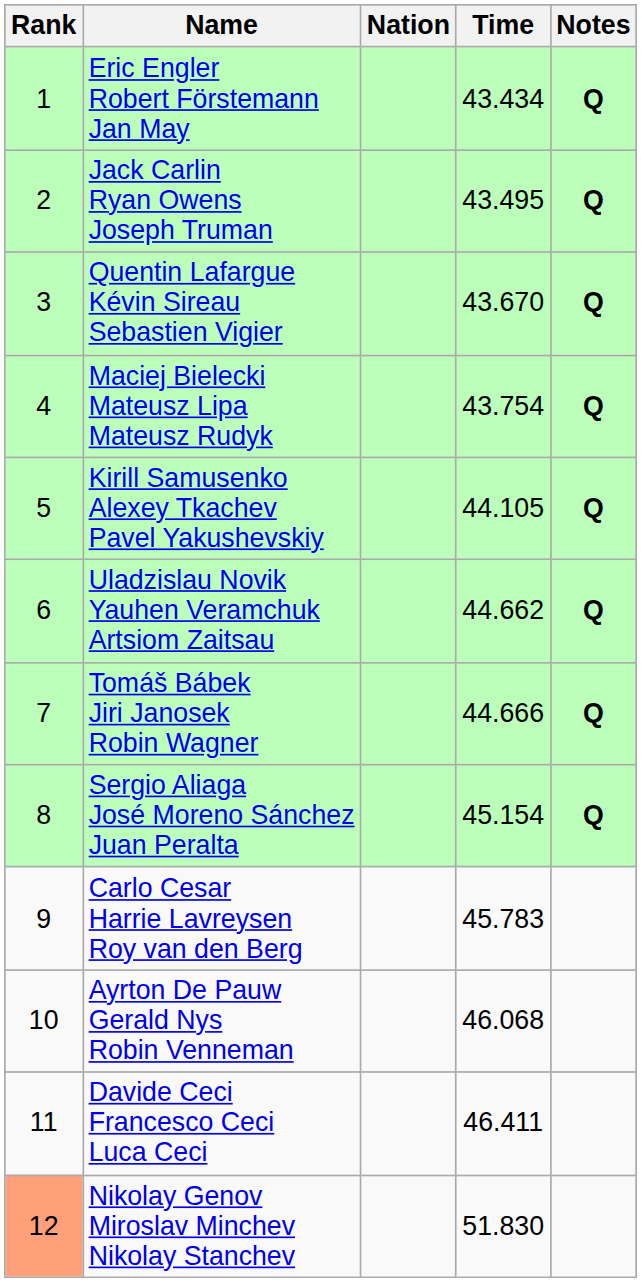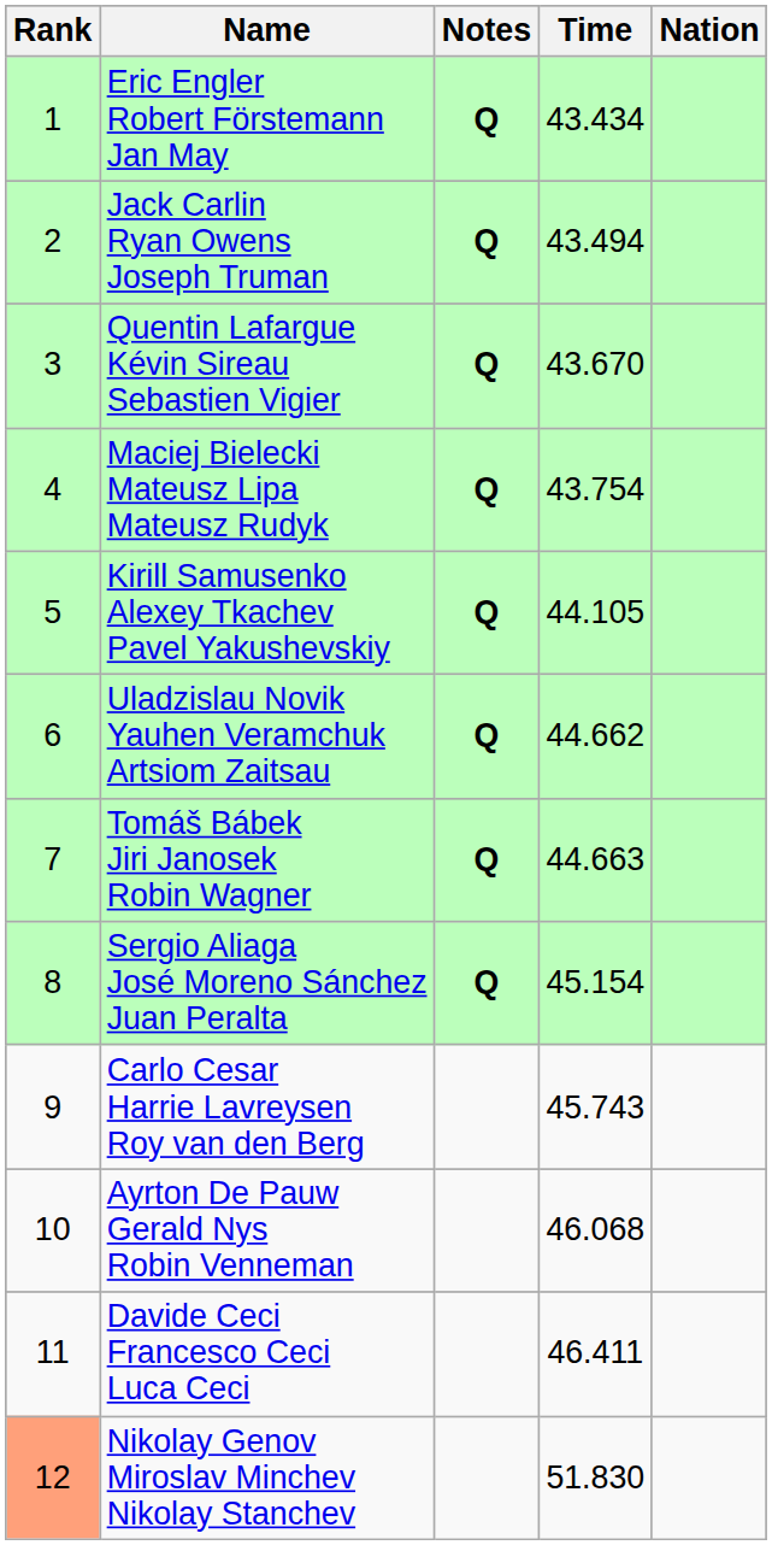 <table class="wikitable sortable" style="text-align:center">
 <tr>
 <th>Rank</th>
 <th>Name</th>
+<th>Notes</th>
+<th>Time</th>
 <th>Nation</th>
-<th>Time</th>
-<th>Notes</th>
 </tr>
 <tr bgcolor=bbffbb>
 <td>1</td>
 <td align=left><a href='#'>Eric Engler</a><br><a href='#'>Robert Förstemann</a><br><a href='#'>Jan May</a></td>
+<td><strong>Q</strong></td>
+<td>43.434</td>
 <td align=left></td>
-<td>43.434</td>
-<td><strong>Q</strong></td>
 </tr>
 <tr bgcolor=bbffbb>
 <td>2</td>
 <td align=left><a href='#'>Jack Carlin</a><br><a href='#'>Ryan Owens</a><br><a href='#'>Joseph Truman</a></td>
+<td><strong>Q</strong></td>
+<td>43.494</td>
 <td align=left></td>
-<td>43.495</td>
-<td><strong>Q</strong></td>
 </tr>
 <tr bgcolor=bbffbb>
 <td>3</td>
 <td align=left><a href='#'>Quentin Lafargue</a><br><a href='#'>Kévin Sireau</a><br><a href='#'>Sebastien Vigier</a></td>
+<td><strong>Q</strong></td>
+<td>43.670</td>
 <td align=left></td>
-<td>43.670</td>
-<td><strong>Q</strong></td>
 </tr>
 <tr bgcolor=bbffbb>
 <td>4</td>
 <td align=left><a href='#'>Maciej Bielecki</a><br><a href='#'>Mateusz Lipa</a><br><a href='#'>Mateusz Rudyk</a></td>
+<td><strong>Q</strong></td>
+<td>43.754</td>
 <td align=left></td>
-<td>43.754</td>
-<td><strong>Q</strong></td>
 </tr>
 <tr bgcolor=bbffbb>
 <td>5</td>
 <td align=left><a href='#'>Kirill Samusenko</a><br><a href='#'>Alexey Tkachev</a><br><a href='#'>Pavel Yakushevskiy</a></td>
+<td><strong>Q</strong></td>
+<td>44.105</td>
 <td align=left></td>
-<td>44.105</td>
-<td><strong>Q</strong></td>
 </tr>
 <tr bgcolor=bbffbb>
 <td>6</td>
 <td align=left><a href='#'>Uladzislau Novik</a><br><a href='#'>Yauhen Veramchuk</a><br><a href='#'>Artsiom Zaitsau</a></td>
+<td><strong>Q</strong></td>
+<td>44.662</td>
 <td align=left></td>
-<td>44.662</td>
-<td><strong>Q</strong></td>
 </tr>
 <tr bgcolor=bbffbb>
 <td>7</td>
 <td align=left><a href='#'>Tomáš Bábek</a><br><a href='#'>Jiri Janosek</a><br><a href='#'>Robin Wagner</a></td>
+<td><strong>Q</strong></td>
+<td>44.663</td>
 <td align=left></td>
-<td>44.666</td>
-<td><strong>Q</strong></td>
 </tr>
 <tr bgcolor=bbffbb>
 <td>8</td>
 <td align=left><a href='#'>Sergio Aliaga</a><br><a href='#'>José Moreno Sánchez</a><br><a href='#'>Juan Peralta</a></td>
+<td><strong>Q</strong></td>
+<td>45.154</td>
 <td align=left></td>
-<td>45.154</td>
-<td><strong>Q</strong></td>
 </tr>
 <tr>
 <td>9</td>
 <td align=left><a href='#'>Carlo Cesar</a><br><a href='#'>Harrie Lavreysen</a><br><a href='#'>Roy van den Berg</a></td>
+<td></td>
+<td>45.743</td>
 <td align=left></td>
-<td>45.783</td>
-<td></td>
 </tr>
 <tr>
 <td>10</td>
 <td align=left><a href='#'>Ayrton De Pauw</a><br><a href='#'>Gerald Nys</a><br><a href='#'>Robin Venneman</a></td>
+<td></td>
+<td>46.068</td>
 <td align=left></td>
-<td>46.068</td>
-<td></td>
 </tr>
 <tr>
 <td>11</td>
 <td align=left><a href='#'>Davide Ceci</a><br><a href='#'>Francesco Ceci</a><br><a href='#'>Luca Ceci</a></td>
+<td></td>
+<td>46.411</td>
 <td align=left></td>
-<td>46.411</td>
-<td></td>
 </tr>
 <tr>
 <td style="background: lightsalmon;">12</td>
 <td align=left><a href='#'>Nikolay Genov</a><br><a href='#'>Miroslav Minchev</a><br><a href='#'>Nikolay Stanchev</a></td>
+<td></td>
+<td>51.830</td>
 <td align=left></td>
-<td>51.830</td>
-<td></td>
 </tr>
 </table>
